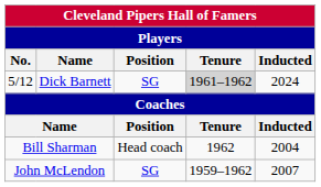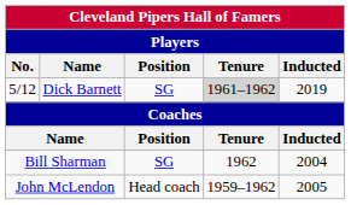 <table class="wikitable" style="text-align:center">
 <tr>
 <th colspan="5" style="background:#CC0033; color:white;">Cleveland Pipers Hall of Famers</th>
 </tr>
 <tr>
 <th colspan="5" style="text-align:center; background:#000099; color:#FFFFFF;">Players</th>
 </tr>
 <tr>
 <th>No.</th>
 <th>Name</th>
 <th>Position</th>
 <th>Tenure</th>
 <th>Inducted</th>
 </tr>
 <tr>
 <td>5/12</td>
 <td><a href='#'>Dick Barnett</a></td>
 <td><a href='#'>SG</a></td>
 <td style="background: lightgrey;">1961–1962</td>
-<td>2024</td>
+<td>2019</td>
 </tr>
 <tr>
 <th colspan="5" style="text-align:center; background:#000099; color:#FFFFFF;">Coaches</th>
 </tr>
 <tr>
 <th colspan=2>Name</th>
 <th>Position</th>
 <th>Tenure</th>
 <th>Inducted</th>
 </tr>
 <tr>
 <td colspan=2><a href='#'>Bill Sharman</a></td>
-<td>Head coach</td>
+<td><a href='#'>SG</a></td>
 <td>1962</td>
 <td>2004</td>
 </tr>
 <tr>
 <td colspan=2><a href='#'>John McLendon</a></td>
-<td><a href='#'>SG</a></td>
+<td>Head coach</td>
 <td>1959–1962</td>
-<td>2007</td>
+<td>2005</td>
 </tr>
 </table>
